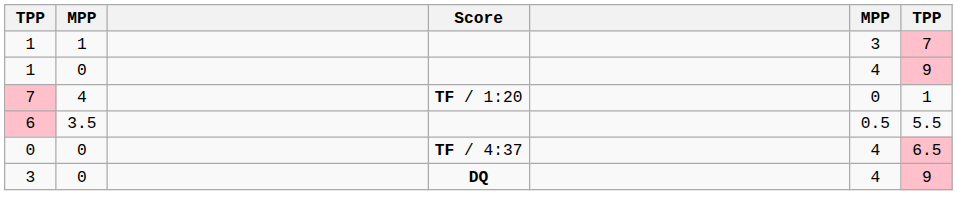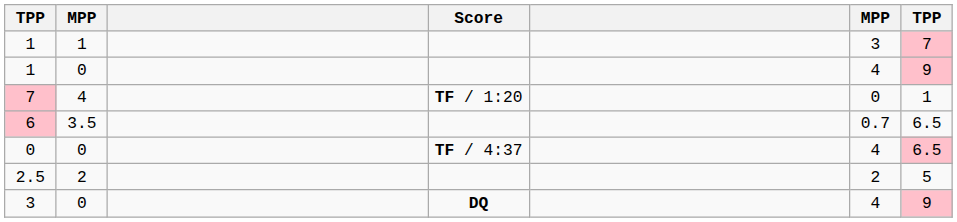 <table class="wikitable" style="text-align: center;" |>
 <tr>
 <th width="35">TPP</th>
 <th width="35">MPP</th>
 <th width="250"></th>
 <th width="75">Score</th>
 <th width="250"></th>
 <th width="35">MPP</th>
 <th width="35">TPP</th>
 </tr>
 <tr>
 <td>1</td>
 <td>1</td>
 <td style="text-align:left;"><strong></strong></td>
 <td></td>
 <td style="text-align:left;"></td>
 <td>3</td>
 <td bgcolor=pink>7</td>
 </tr>
 <tr>
 <td>1</td>
 <td>0</td>
 <td style="text-align:left;"><strong></strong></td>
 <td></td>
 <td style="text-align:left;"></td>
 <td>4</td>
 <td bgcolor=pink>9</td>
 </tr>
 <tr>
 <td bgcolor=pink>7</td>
 <td>4</td>
 <td style="text-align:left;"></td>
 <td><strong>TF</strong> / 1:20</td>
 <td style="text-align:left;"><strong></strong></td>
 <td>0</td>
 <td>1</td>
 </tr>
 <tr>
 <td bgcolor=pink>6</td>
 <td>3.5</td>
 <td style="text-align:left;"></td>
 <td></td>
 <td style="text-align:left;"><strong></strong></td>
-<td>0.5</td>
-<td>5.5</td>
+<td>0.7</td>
+<td>6.5</td>
 </tr>
 <tr>
 <td>0</td>
 <td>0</td>
 <td style="text-align:left;"><strong></strong></td>
 <td><strong>TF</strong> / 4:37</td>
 <td style="text-align:left;"></td>
 <td>4</td>
 <td bgcolor=pink>6.5</td>
 </tr>
 <tr>
+<td>2.5</td>
+<td>2</td>
+<td style="text-align:left;"></td>
+<td></td>
+<td style="text-align:left;"></td>
+<td>2</td>
+<td>5</td>
+</tr>
+<tr>
 <td>3</td>
 <td>0</td>
 <td style="text-align:left;"><strong></strong></td>
 <td><strong>DQ</strong></td>
 <td style="text-align:left;"></td>
 <td>4</td>
 <td bgcolor=pink>9</td>
 </tr>
 </table>
